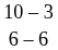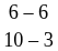 <table style="text-align:center">
 <tr>
 <th width=200></th>
 <th width=100></th>
 <th width=200></th>
 </tr>
 <tr>
 <td align=right><strong></strong></td>
+<td>6 – 6</td>
+<td align=left><strong></strong></td>
+</tr>
+<tr>
+<td align=right><strong></strong></td>
 <td>10 – 3</td>
 <td align=left></td>
 </tr>
-<tr>
-<td align=right><strong></strong></td>
-<td>6 – 6</td>
-<td align=left><strong></strong></td>
-</tr>
 </table>
